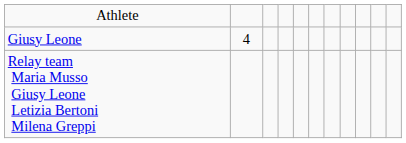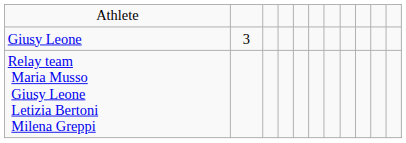 <table class="wikitable" style="text-align: center; font-size:100%" width="35%">
 <tr>
 <td>Athlete</td>
 <td></td>
 <td></td>
 <td></td>
 <td></td>
 <td></td>
 <td></td>
 <td></td>
 <td></td>
 <td></td>
 <td></td>
 </tr>
 <tr>
 <td align=left><a href='#'>Giusy Leone</a></td>
-<td>4</td>
+<td>3</td>
 <td></td>
 <td></td>
 <td></td>
 <td></td>
 <td></td>
 <td></td>
 <td></td>
 <td></td>
 <td></td>
 </tr>
 <tr>
 <td align=left><a href='#'>Relay team</a><br> <a href='#'>Maria Musso</a><br> <a href='#'>Giusy Leone</a><br> <a href='#'>Letizia Bertoni</a><br> <a href='#'>Milena Greppi</a></td>
 <td></td>
 <td></td>
 <td></td>
 <td></td>
 <td></td>
 <td></td>
 <td></td>
 <td></td>
 <td></td>
 <td></td>
 </tr>
 </table>
